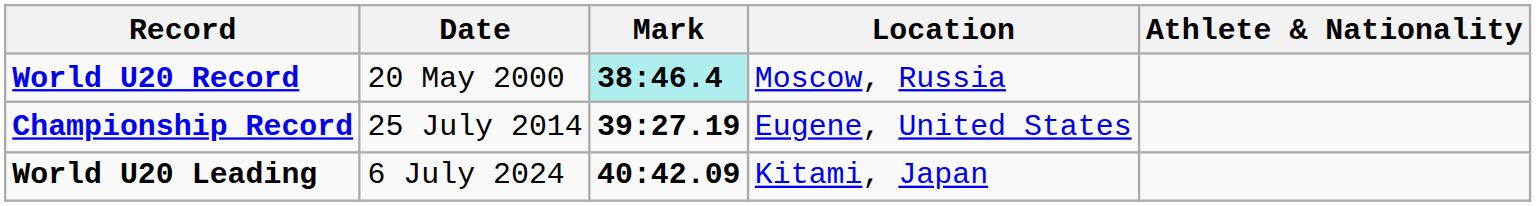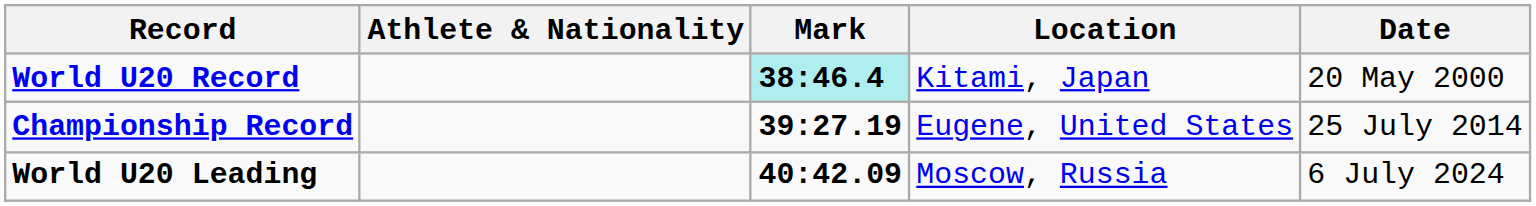 <table class="wikitable">
 <tr>
 <th scope="col">Record</th>
-<th scope="col">Date</th>
+<th scope="col">Athlete & Nationality</th>
 <th scope="col">Mark</th>
 <th scope="col">Location</th>
-<th scope="col">Athlete & Nationality</th>
+<th scope="col">Date</th>
 </tr>
 <tr>
 <td><strong><a href='#'>World U20 Record</a></strong></td>
+<td></td>
+<td style="background: paleturquoise;"><strong>38:46.4</strong></td>
+<td><a href='#'>Kitami</a>, <a href='#'>Japan</a></td>
 <td>20 May 2000</td>
-<td style="background: paleturquoise;"><strong>38:46.4</strong></td>
-<td><a href='#'>Moscow</a>, <a href='#'>Russia</a></td>
-<td></td>
 </tr>
 <tr>
 <td><strong><a href='#'>Championship Record</a></strong></td>
-<td>25 July 2014</td>
+<td></td>
 <td><strong>39:27.19</strong></td>
 <td><a href='#'>Eugene</a>, <a href='#'>United States</a></td>
-<td></td>
+<td>25 July 2014</td>
 </tr>
 <tr>
 <td><strong>World U20 Leading</strong></td>
+<td></td>
+<td><strong>40:42.09</strong></td>
+<td><a href='#'>Moscow</a>, <a href='#'>Russia</a></td>
 <td>6 July 2024</td>
-<td><strong>40:42.09</strong></td>
-<td><a href='#'>Kitami</a>, <a href='#'>Japan</a></td>
-<td></td>
 </tr>
 </table>
